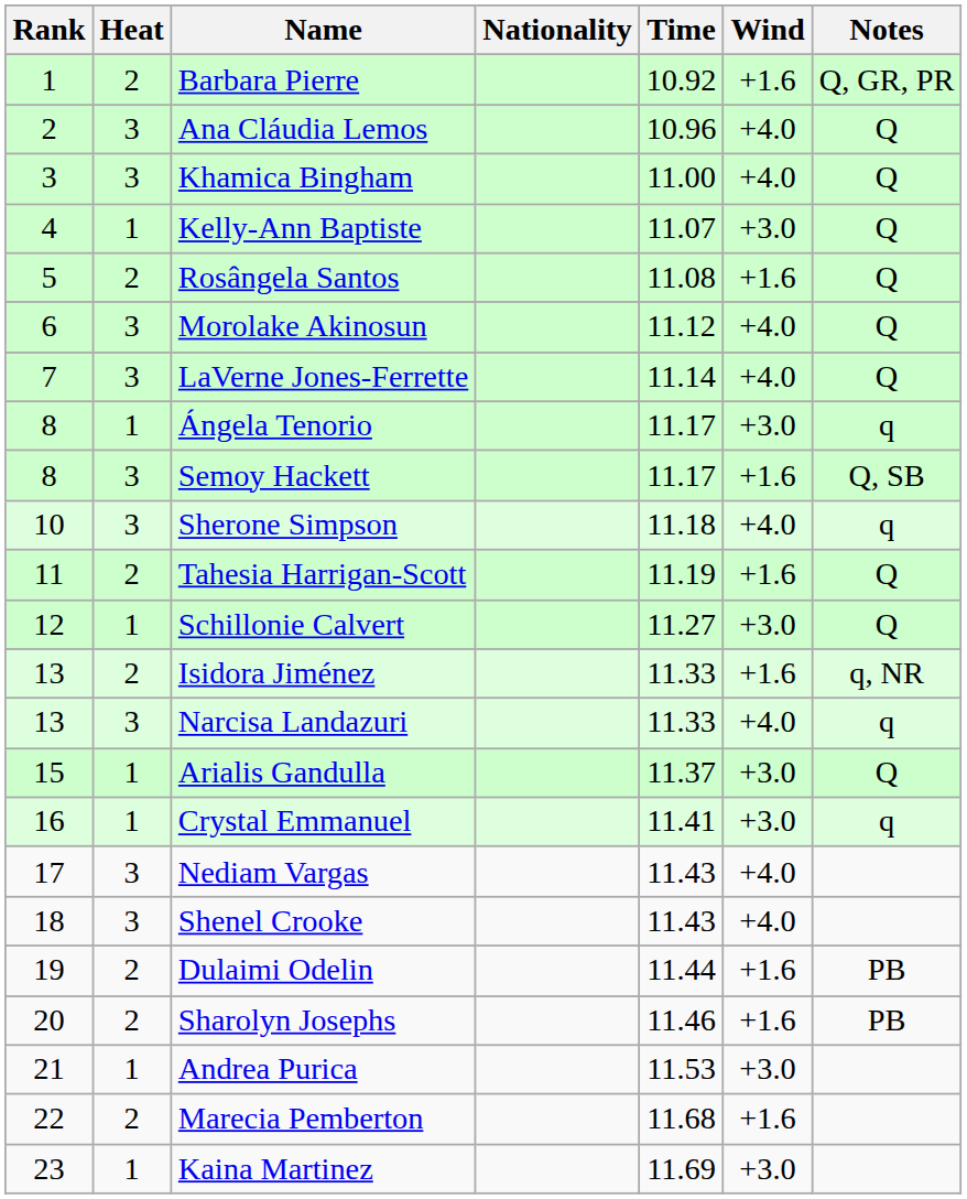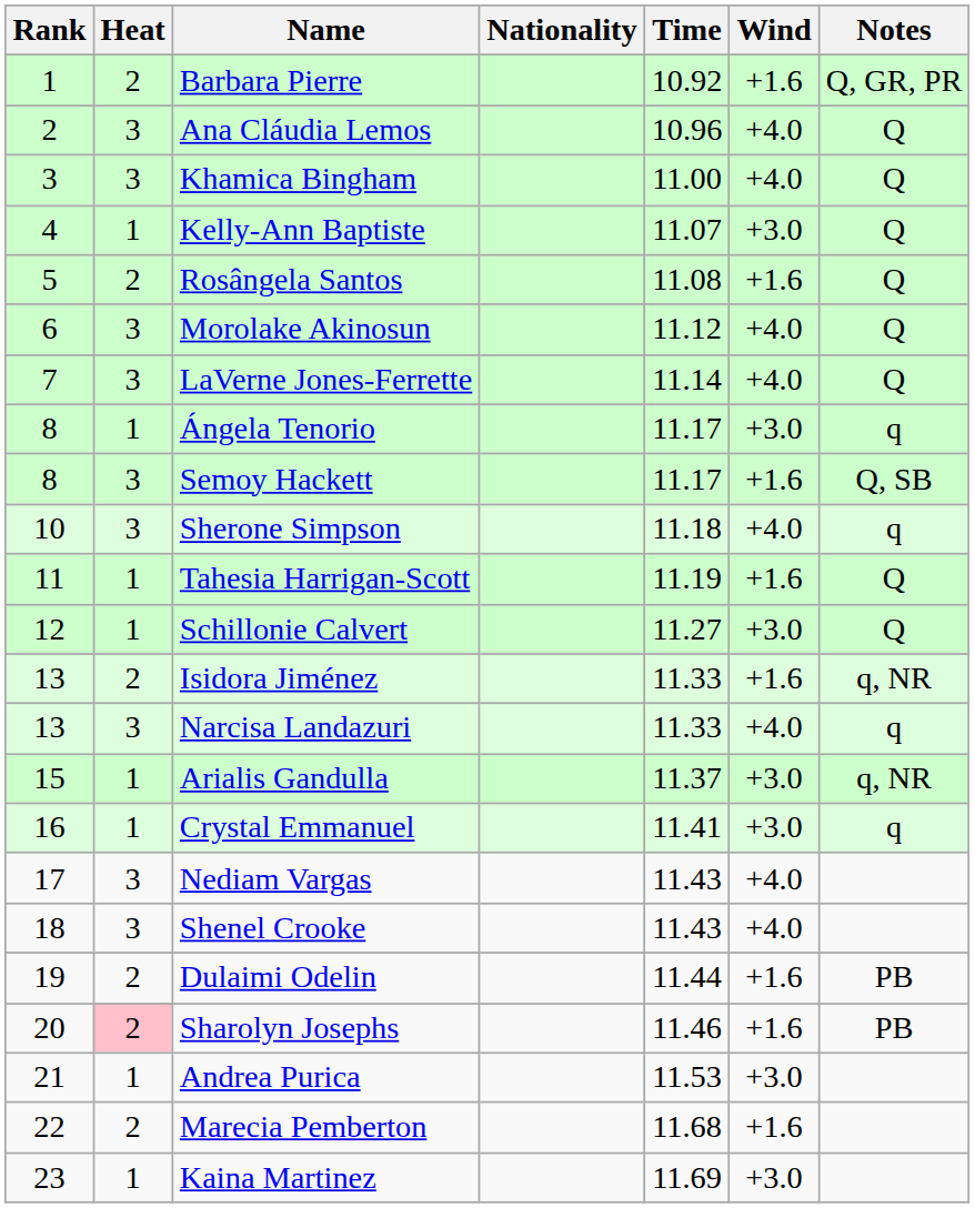 <table class="wikitable sortable" style="text-align:center">
 <tr>
 <th>Rank</th>
 <th>Heat</th>
 <th>Name</th>
 <th>Nationality</th>
 <th>Time</th>
 <th>Wind</th>
 <th>Notes</th>
 </tr>
 <tr bgcolor=ccffcc>
 <td>1</td>
 <td>2</td>
 <td align=left><a href='#'>Barbara Pierre</a></td>
 <td align=left></td>
 <td>10.92</td>
 <td>+1.6</td>
 <td>Q, GR, PR</td>
 </tr>
 <tr bgcolor=ccffcc>
 <td>2</td>
 <td>3</td>
 <td align=left><a href='#'>Ana Cláudia Lemos</a></td>
 <td align=left></td>
 <td>10.96</td>
 <td>+4.0</td>
 <td>Q</td>
 </tr>
 <tr bgcolor=ccffcc>
 <td>3</td>
 <td>3</td>
 <td align=left><a href='#'>Khamica Bingham</a></td>
 <td align=left></td>
 <td>11.00</td>
 <td>+4.0</td>
 <td>Q</td>
 </tr>
 <tr bgcolor=ccffcc>
 <td>4</td>
 <td>1</td>
 <td align=left><a href='#'>Kelly-Ann Baptiste</a></td>
 <td align=left></td>
 <td>11.07</td>
 <td>+3.0</td>
 <td>Q</td>
 </tr>
 <tr bgcolor=ccffcc>
 <td>5</td>
 <td>2</td>
 <td align=left><a href='#'>Rosângela Santos</a></td>
 <td align=left></td>
 <td>11.08</td>
 <td>+1.6</td>
 <td>Q</td>
 </tr>
 <tr bgcolor=ccffcc>
 <td>6</td>
 <td>3</td>
 <td align=left><a href='#'>Morolake Akinosun</a></td>
 <td align=left></td>
 <td>11.12</td>
 <td>+4.0</td>
 <td>Q</td>
 </tr>
 <tr bgcolor=ccffcc>
 <td>7</td>
 <td>3</td>
 <td align=left><a href='#'>LaVerne Jones-Ferrette</a></td>
 <td align=left></td>
 <td>11.14</td>
 <td>+4.0</td>
 <td>Q</td>
 </tr>
 <tr bgcolor=ccffcc>
 <td>8</td>
 <td>1</td>
 <td align=left><a href='#'>Ángela Tenorio</a></td>
 <td align=left></td>
 <td>11.17</td>
 <td>+3.0</td>
 <td>q</td>
 </tr>
 <tr bgcolor=ccffcc>
 <td>8</td>
 <td>3</td>
 <td align=left><a href='#'>Semoy Hackett</a></td>
 <td align=left></td>
 <td>11.17</td>
 <td>+1.6</td>
 <td>Q, SB</td>
 </tr>
 <tr bgcolor=ddffdd>
 <td>10</td>
 <td>3</td>
 <td align=left><a href='#'>Sherone Simpson</a></td>
 <td align=left></td>
 <td>11.18</td>
 <td>+4.0</td>
 <td>q</td>
 </tr>
 <tr bgcolor=ccffcc>
 <td>11</td>
-<td>2</td>
+<td>1</td>
 <td align=left><a href='#'>Tahesia Harrigan-Scott</a></td>
 <td align=left></td>
 <td>11.19</td>
 <td>+1.6</td>
 <td>Q</td>
 </tr>
 <tr bgcolor=ccffcc>
 <td>12</td>
 <td>1</td>
 <td align=left><a href='#'>Schillonie Calvert</a></td>
 <td align=left></td>
 <td>11.27</td>
 <td>+3.0</td>
 <td>Q</td>
 </tr>
 <tr bgcolor=ddffdd>
 <td>13</td>
 <td>2</td>
 <td align=left><a href='#'>Isidora Jiménez</a></td>
 <td align=left></td>
 <td>11.33</td>
 <td>+1.6</td>
 <td>q, NR</td>
 </tr>
 <tr bgcolor=ddffdd>
 <td>13</td>
 <td>3</td>
 <td align=left><a href='#'>Narcisa Landazuri</a></td>
 <td align=left></td>
 <td>11.33</td>
 <td>+4.0</td>
 <td>q</td>
 </tr>
 <tr bgcolor=ccffcc>
 <td>15</td>
 <td>1</td>
 <td align=left><a href='#'>Arialis Gandulla</a></td>
 <td align=left></td>
 <td>11.37</td>
 <td>+3.0</td>
-<td>Q</td>
+<td>q, NR</td>
 </tr>
 <tr bgcolor=ddffdd>
 <td>16</td>
 <td>1</td>
 <td align=left><a href='#'>Crystal Emmanuel</a></td>
 <td align=left></td>
 <td>11.41</td>
 <td>+3.0</td>
 <td>q</td>
 </tr>
 <tr>
 <td>17</td>
 <td>3</td>
 <td align=left><a href='#'>Nediam Vargas</a></td>
 <td align=left></td>
 <td>11.43</td>
 <td>+4.0</td>
 <td></td>
 </tr>
 <tr>
 <td>18</td>
 <td>3</td>
 <td align=left><a href='#'>Shenel Crooke</a></td>
 <td align=left></td>
 <td>11.43</td>
 <td>+4.0</td>
 <td></td>
 </tr>
 <tr>
 <td>19</td>
 <td>2</td>
 <td align=left><a href='#'>Dulaimi Odelin</a></td>
 <td align=left></td>
 <td>11.44</td>
 <td>+1.6</td>
 <td>PB</td>
 </tr>
 <tr>
 <td>20</td>
-<td>2</td>
+<td style="background: pink;">2</td>
 <td align=left><a href='#'>Sharolyn Josephs</a></td>
 <td align=left></td>
 <td>11.46</td>
 <td>+1.6</td>
 <td>PB</td>
 </tr>
 <tr>
 <td>21</td>
 <td>1</td>
 <td align=left><a href='#'>Andrea Purica</a></td>
 <td align=left></td>
 <td>11.53</td>
 <td>+3.0</td>
 <td></td>
 </tr>
 <tr>
 <td>22</td>
 <td>2</td>
 <td align=left><a href='#'>Marecia Pemberton</a></td>
 <td align=left></td>
 <td>11.68</td>
 <td>+1.6</td>
 <td></td>
 </tr>
 <tr>
 <td>23</td>
 <td>1</td>
 <td align=left><a href='#'>Kaina Martinez</a></td>
 <td align=left></td>
 <td>11.69</td>
 <td>+3.0</td>
 <td></td>
 </tr>
 </table>
